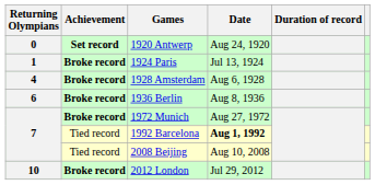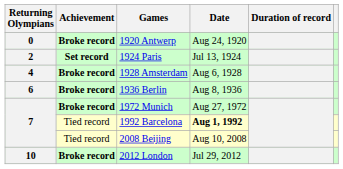 <table class="wikitable" style="text-align: left; font-size: 90%; margin-left: 1em;">
 <tr>
 <th>Returning<br>Olympians</th>
 <th>Achievement</th>
 <th>Games</th>
 <th>Date</th>
 <th>Duration of record</th>
 <th></th>
 </tr>
 <tr style="background: #cfc;">
 <td style="background: #f2f2f2; text-align: center;"><strong>0</strong></td>
-<td style="text-align: center;"><strong>Set record</strong></td>
+<td style="text-align: center;"><strong>Broke record</strong></td>
 <td> <a href='#'>1920 Antwerp</a></td>
 <td>Aug 24, 1920</td>
 <td style="background: #f2f2f2;"></td>
 <td></td>
 </tr>
 <tr style="background: #cfc;">
-<td style="background: #f2f2f2; text-align: center;"><strong>1</strong></td>
-<td style="text-align: center;"><strong>Broke record</strong></td>
+<td style="background: #f2f2f2; text-align: center;"><strong>2</strong></td>
+<td style="text-align: center;"><strong>Set record</strong></td>
 <td> <a href='#'>1924 Paris</a></td>
 <td>Jul 13, 1924</td>
 <td style="background: #f2f2f2;"></td>
 <td></td>
 </tr>
 <tr style="background: #cfc;">
 <td style="background: #f2f2f2; text-align: center;"><strong>4</strong></td>
 <td style="text-align: center;"><strong>Broke record</strong></td>
 <td> <a href='#'>1928 Amsterdam</a></td>
 <td>Aug 6, 1928</td>
 <td style="background: #f2f2f2;"></td>
 <td></td>
 </tr>
 <tr style="background: #cfc;">
 <td style="background: #f2f2f2; text-align: center;"><strong>6</strong></td>
 <td style="text-align: center;"><strong>Broke record</strong></td>
 <td> <a href='#'>1936 Berlin</a></td>
 <td>Aug 8, 1936</td>
 <td style="background: #f2f2f2;"></td>
 <td></td>
 </tr>
 <tr style="background: #cfc;">
 <td rowspan="3" style="background: #f2f2f2; text-align: center;"><strong>7</strong></td>
 <td style="text-align: center;"><strong>Broke record</strong></td>
 <td> <a href='#'>1972 Munich</a></td>
 <td>Aug 27, 1972</td>
 <td rowspan="3" style="background: #f2f2f2;"></td>
 <td></td>
 </tr>
 <tr style="background: #ffc;">
 <td style="text-align: center;">Tied record</td>
 <td> <a href='#'>1992 Barcelona</a></td>
 <td><strong>Aug 1, 1992</strong></td>
 <td></td>
 </tr>
 <tr style="background: #ffc;">
 <td style="text-align: center;">Tied record</td>
 <td> <a href='#'>2008 Beijing</a></td>
 <td>Aug 10, 2008</td>
 <td></td>
 </tr>
 <tr style="background: #cfc;">
 <td style="background: #f2f2f2; text-align: center;"><strong>10</strong></td>
 <td style="text-align: center;"><strong>Broke record</strong></td>
 <td> <a href='#'>2012 London</a></td>
 <td>Jul 29, 2012</td>
 <td style="background: #f2f2f2;"></td>
 <td></td>
 </tr>
 </table>
